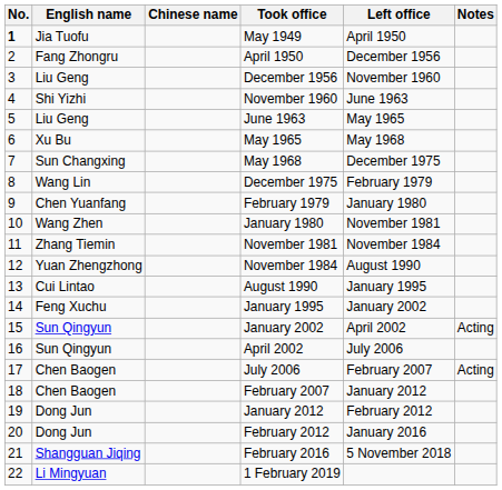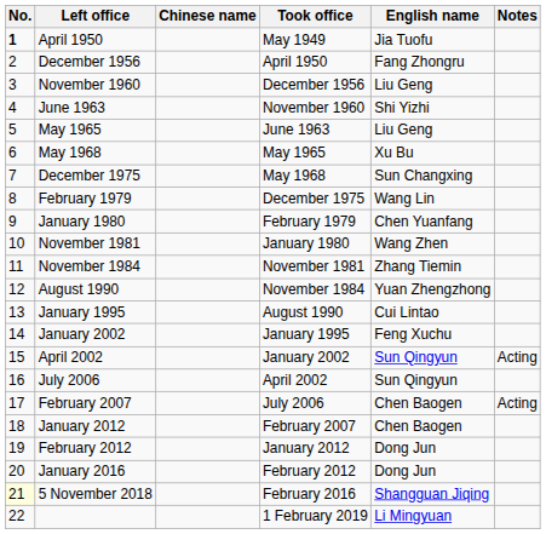 <table class="wikitable">
 <tr>
 <th>No.</th>
-<th>English name</th>
+<th>Left office</th>
 <th>Chinese name</th>
 <th>Took office</th>
-<th>Left office</th>
+<th>English name</th>
 <th>Notes</th>
 </tr>
 <tr>
 <td><strong>1</strong></td>
-<td>Jia Tuofu</td>
+<td>April 1950</td>
 <td></td>
 <td>May 1949</td>
-<td>April 1950</td>
+<td>Jia Tuofu</td>
 <td></td>
 </tr>
 <tr>
 <td>2</td>
-<td>Fang Zhongru</td>
+<td>December 1956</td>
 <td></td>
 <td>April 1950</td>
-<td>December 1956</td>
+<td>Fang Zhongru</td>
 <td></td>
 </tr>
 <tr>
 <td>3</td>
-<td>Liu Geng</td>
+<td>November 1960</td>
 <td></td>
 <td>December 1956</td>
-<td>November 1960</td>
+<td>Liu Geng</td>
 <td></td>
 </tr>
 <tr>
 <td>4</td>
-<td>Shi Yizhi</td>
+<td>June 1963</td>
 <td></td>
 <td>November 1960</td>
-<td>June 1963</td>
+<td>Shi Yizhi</td>
 <td></td>
 </tr>
 <tr>
 <td>5</td>
-<td>Liu Geng</td>
+<td>May 1965</td>
 <td></td>
 <td>June 1963</td>
-<td>May 1965</td>
+<td>Liu Geng</td>
 <td></td>
 </tr>
 <tr>
 <td>6</td>
-<td>Xu Bu</td>
+<td>May 1968</td>
 <td></td>
 <td>May 1965</td>
-<td>May 1968</td>
+<td>Xu Bu</td>
 <td></td>
 </tr>
 <tr>
 <td>7</td>
-<td>Sun Changxing</td>
+<td>December 1975</td>
 <td></td>
 <td>May 1968</td>
-<td>December 1975</td>
+<td>Sun Changxing</td>
 <td></td>
 </tr>
 <tr>
 <td>8</td>
-<td>Wang Lin</td>
+<td>February 1979</td>
 <td></td>
 <td>December 1975</td>
-<td>February 1979</td>
+<td>Wang Lin</td>
 <td></td>
 </tr>
 <tr>
 <td>9</td>
-<td>Chen Yuanfang</td>
+<td>January 1980</td>
 <td></td>
 <td>February 1979</td>
-<td>January 1980</td>
+<td>Chen Yuanfang</td>
 <td></td>
 </tr>
 <tr>
 <td>10</td>
-<td>Wang Zhen</td>
+<td>November 1981</td>
 <td></td>
 <td>January 1980</td>
-<td>November 1981</td>
+<td>Wang Zhen</td>
 <td></td>
 </tr>
 <tr>
 <td>11</td>
-<td>Zhang Tiemin</td>
+<td>November 1984</td>
 <td></td>
 <td>November 1981</td>
-<td>November 1984</td>
+<td>Zhang Tiemin</td>
 <td></td>
 </tr>
 <tr>
 <td>12</td>
-<td>Yuan Zhengzhong</td>
+<td>August 1990</td>
 <td></td>
 <td>November 1984</td>
-<td>August 1990</td>
+<td>Yuan Zhengzhong</td>
 <td></td>
 </tr>
 <tr>
 <td>13</td>
-<td>Cui Lintao</td>
+<td>January 1995</td>
 <td></td>
 <td>August 1990</td>
-<td>January 1995</td>
+<td>Cui Lintao</td>
 <td></td>
 </tr>
 <tr>
 <td>14</td>
-<td>Feng Xuchu</td>
+<td>January 2002</td>
 <td></td>
 <td>January 1995</td>
-<td>January 2002</td>
+<td>Feng Xuchu</td>
 <td></td>
 </tr>
 <tr>
 <td>15</td>
-<td><a href='#'>Sun Qingyun</a></td>
+<td>April 2002</td>
 <td></td>
 <td>January 2002</td>
-<td>April 2002</td>
+<td><a href='#'>Sun Qingyun</a></td>
 <td>Acting</td>
 </tr>
 <tr>
 <td>16</td>
-<td>Sun Qingyun</td>
+<td>July 2006</td>
 <td></td>
 <td>April 2002</td>
-<td>July 2006</td>
+<td>Sun Qingyun</td>
 <td></td>
 </tr>
 <tr>
 <td>17</td>
-<td>Chen Baogen</td>
+<td>February 2007</td>
 <td></td>
 <td>July 2006</td>
-<td>February 2007</td>
+<td>Chen Baogen</td>
 <td>Acting</td>
 </tr>
 <tr>
 <td>18</td>
-<td>Chen Baogen</td>
+<td>January 2012</td>
 <td></td>
 <td>February 2007</td>
-<td>January 2012</td>
+<td>Chen Baogen</td>
 <td></td>
 </tr>
 <tr>
 <td>19</td>
-<td>Dong Jun</td>
+<td>February 2012</td>
 <td></td>
 <td>January 2012</td>
-<td>February 2012</td>
+<td>Dong Jun</td>
 <td></td>
 </tr>
 <tr>
 <td>20</td>
-<td>Dong Jun</td>
+<td>January 2016</td>
 <td></td>
 <td>February 2012</td>
-<td>January 2016</td>
+<td>Dong Jun</td>
 <td></td>
 </tr>
 <tr>
-<td>21</td>
-<td><a href='#'>Shangguan Jiqing</a></td>
+<td style="background: lightyellow;">21</td>
+<td>5 November 2018</td>
 <td></td>
 <td>February 2016</td>
-<td>5 November 2018</td>
+<td><a href='#'>Shangguan Jiqing</a></td>
 <td></td>
 </tr>
 <tr>
 <td>22</td>
-<td><a href='#'>Li Mingyuan</a></td>
+<td></td>
 <td></td>
 <td>1 February 2019</td>
-<td></td>
+<td><a href='#'>Li Mingyuan</a></td>
 <td></td>
 </tr>
 </table>
